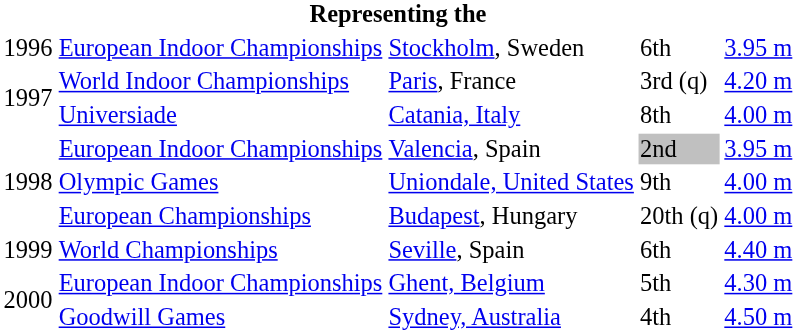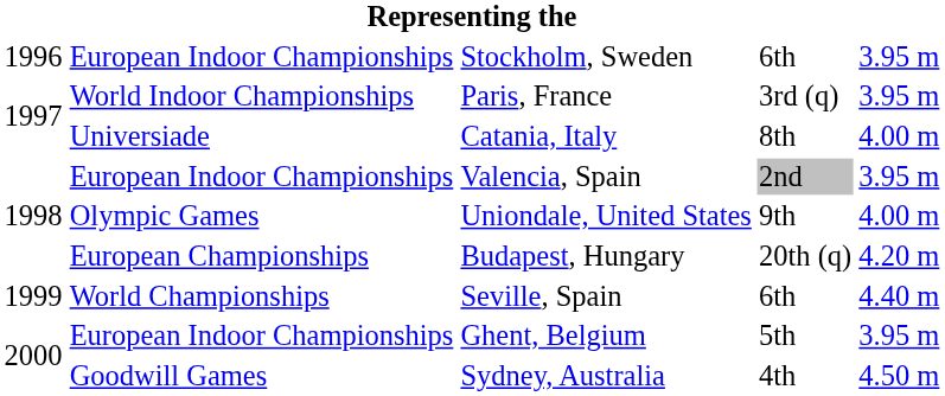 <table>
 <tr>
 <th colspan="5">Representing the </th>
 </tr>
 <tr>
 <td>1996</td>
 <td><a href='#'>European Indoor Championships</a></td>
 <td><a href='#'>Stockholm</a>, Sweden</td>
 <td>6th</td>
 <td><a href='#'>3.95 m</a></td>
 </tr>
 <tr>
 <td rowspan=2>1997</td>
 <td><a href='#'>World Indoor Championships</a></td>
 <td><a href='#'>Paris</a>, France</td>
 <td>3rd (q)</td>
-<td><a href='#'>4.20 m</a></td>
+<td><a href='#'>3.95 m</a></td>
 </tr>
 <tr>
 <td><a href='#'>Universiade</a></td>
 <td><a href='#'>Catania, Italy</a></td>
 <td>8th</td>
 <td><a href='#'>4.00 m</a></td>
 </tr>
 <tr>
 <td rowspan=3>1998</td>
 <td><a href='#'>European Indoor Championships</a></td>
 <td><a href='#'>Valencia</a>, Spain</td>
 <td bgcolor=silver>2nd</td>
 <td><a href='#'>3.95 m</a></td>
 </tr>
 <tr>
 <td><a href='#'>Olympic Games</a></td>
 <td><a href='#'>Uniondale, United States</a></td>
 <td>9th</td>
 <td><a href='#'>4.00 m</a></td>
 </tr>
 <tr>
 <td><a href='#'>European Championships</a></td>
 <td><a href='#'>Budapest</a>, Hungary</td>
 <td>20th (q)</td>
-<td><a href='#'>4.00 m</a></td>
+<td><a href='#'>4.20 m</a></td>
 </tr>
 <tr>
 <td>1999</td>
 <td><a href='#'>World Championships</a></td>
 <td><a href='#'>Seville</a>, Spain</td>
 <td>6th</td>
 <td><a href='#'>4.40 m</a></td>
 </tr>
 <tr>
 <td rowspan=2>2000</td>
 <td><a href='#'>European Indoor Championships</a></td>
 <td><a href='#'>Ghent, Belgium</a></td>
 <td>5th</td>
-<td><a href='#'>4.30 m</a></td>
+<td><a href='#'>3.95 m</a></td>
 </tr>
 <tr>
 <td><a href='#'>Goodwill Games</a></td>
 <td><a href='#'>Sydney, Australia</a></td>
 <td>4th</td>
 <td><a href='#'>4.50 m</a></td>
 </tr>
 </table>
